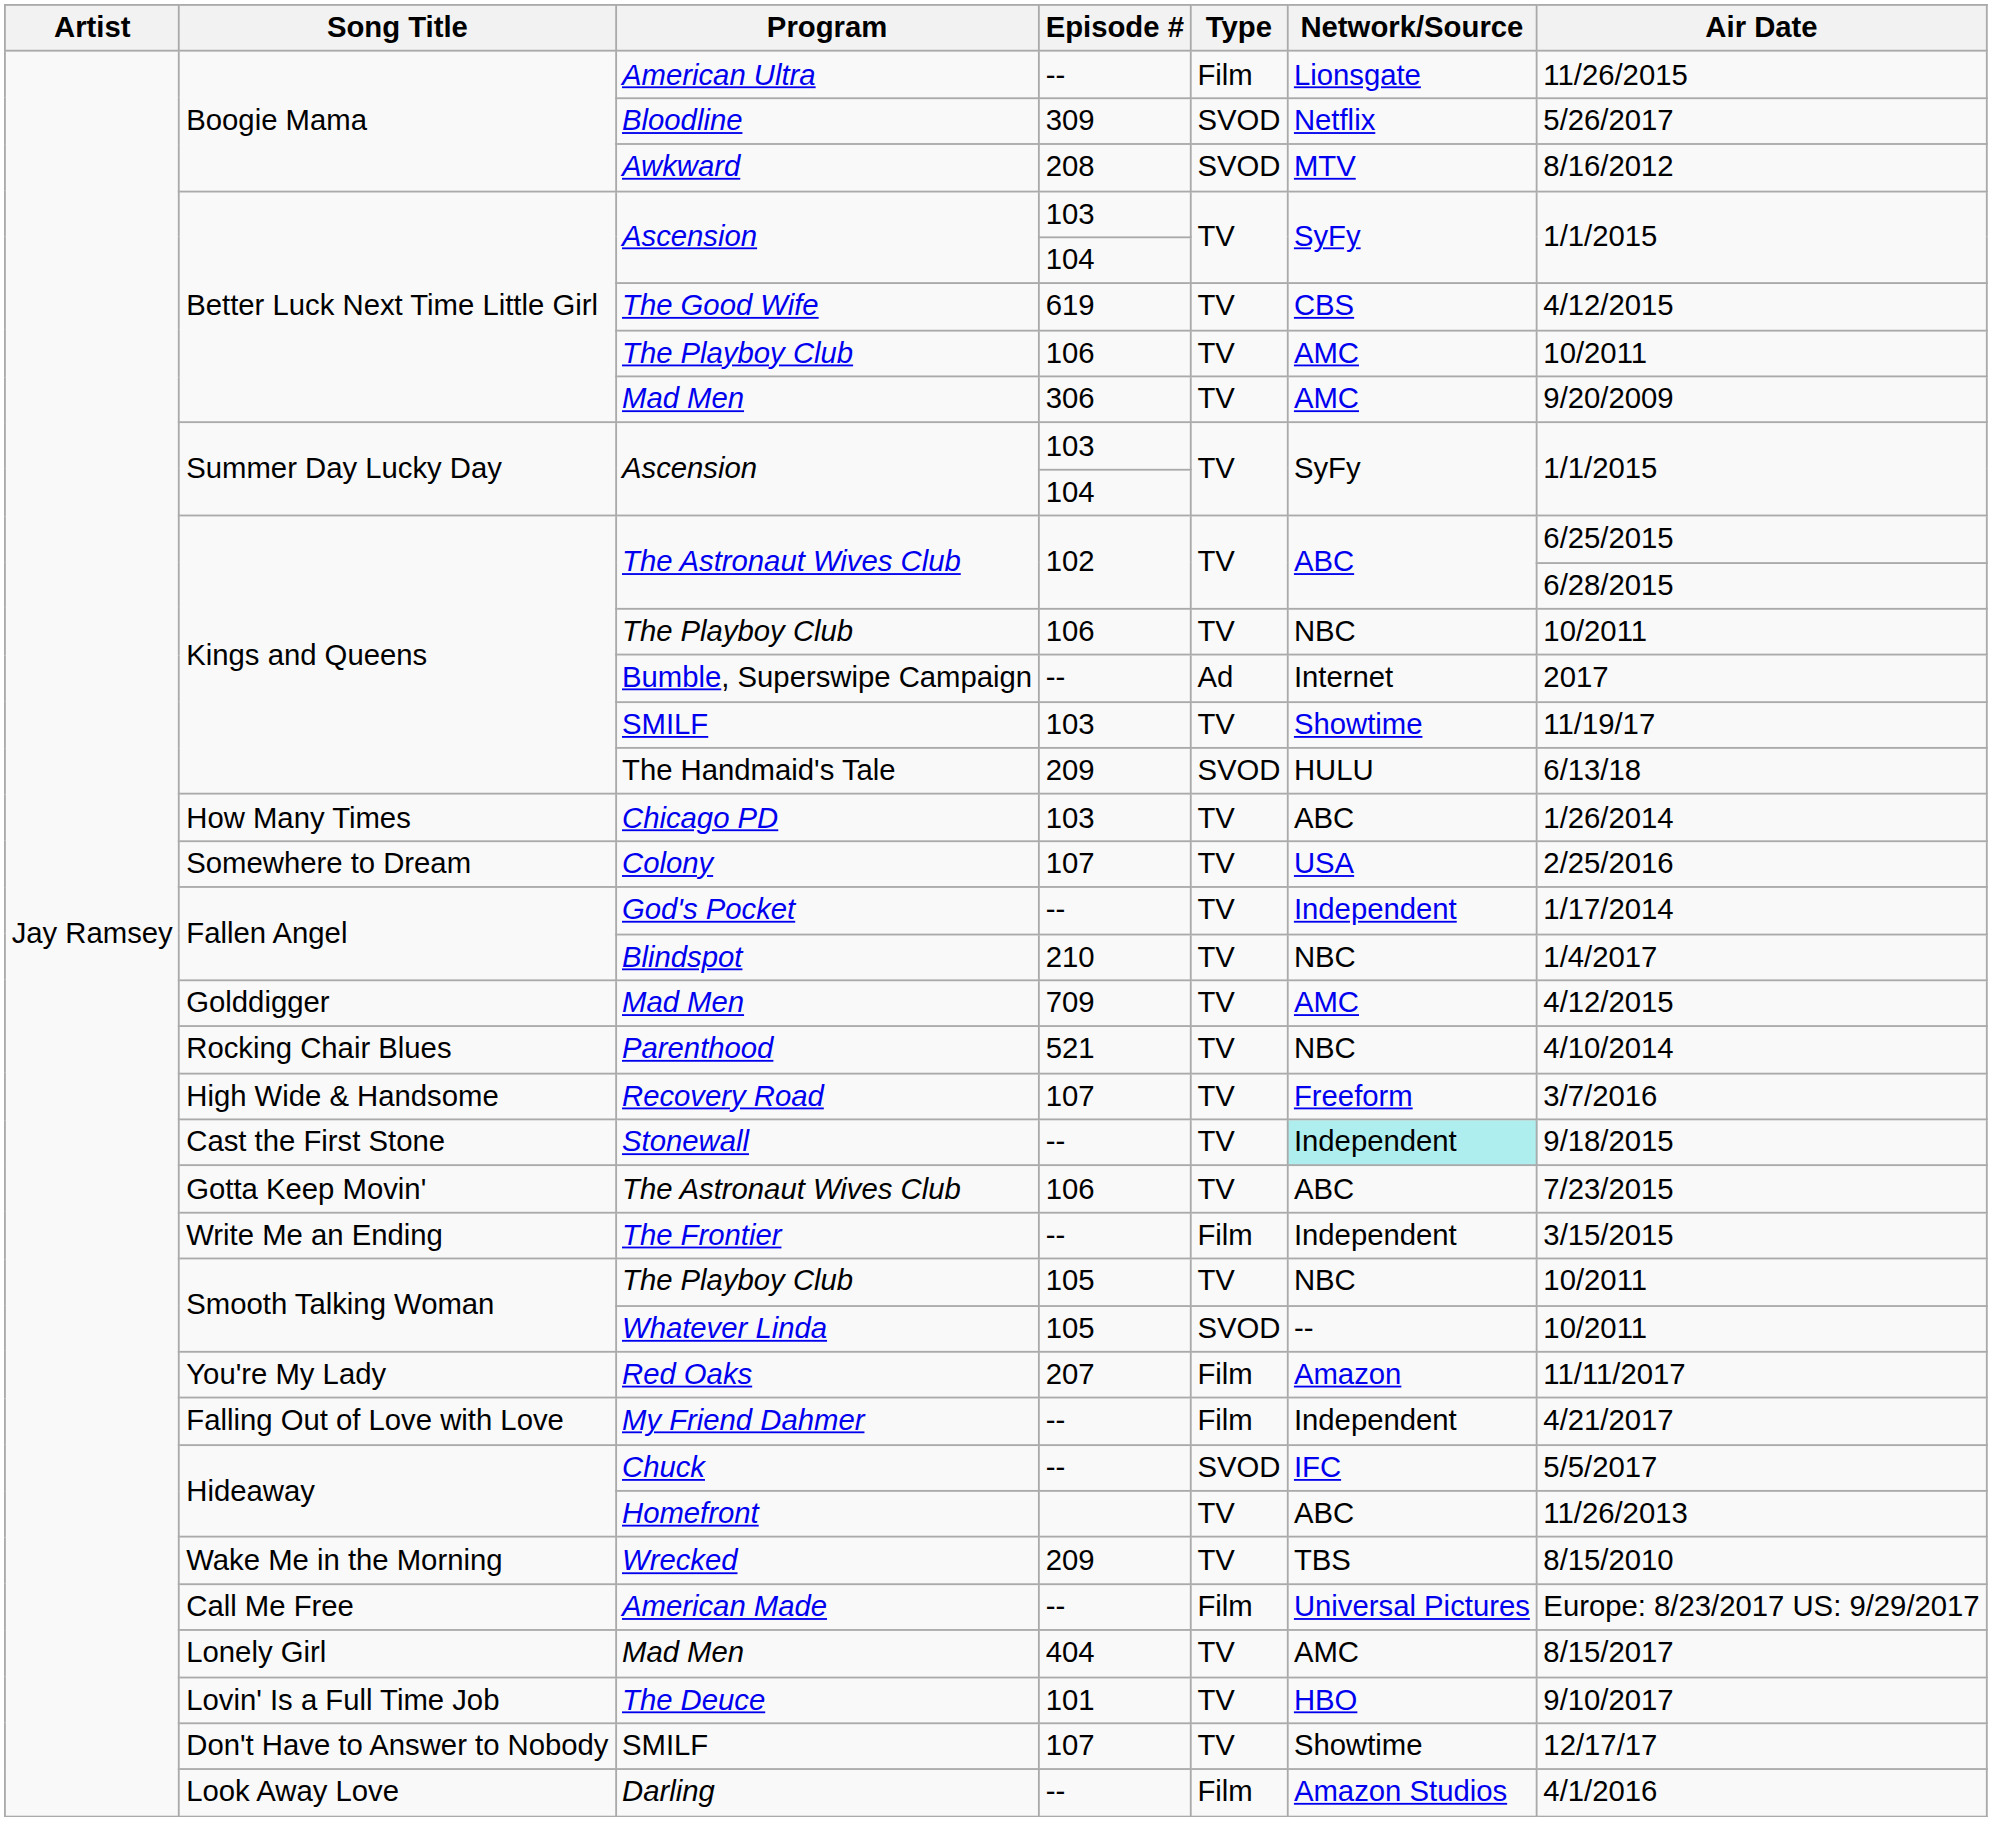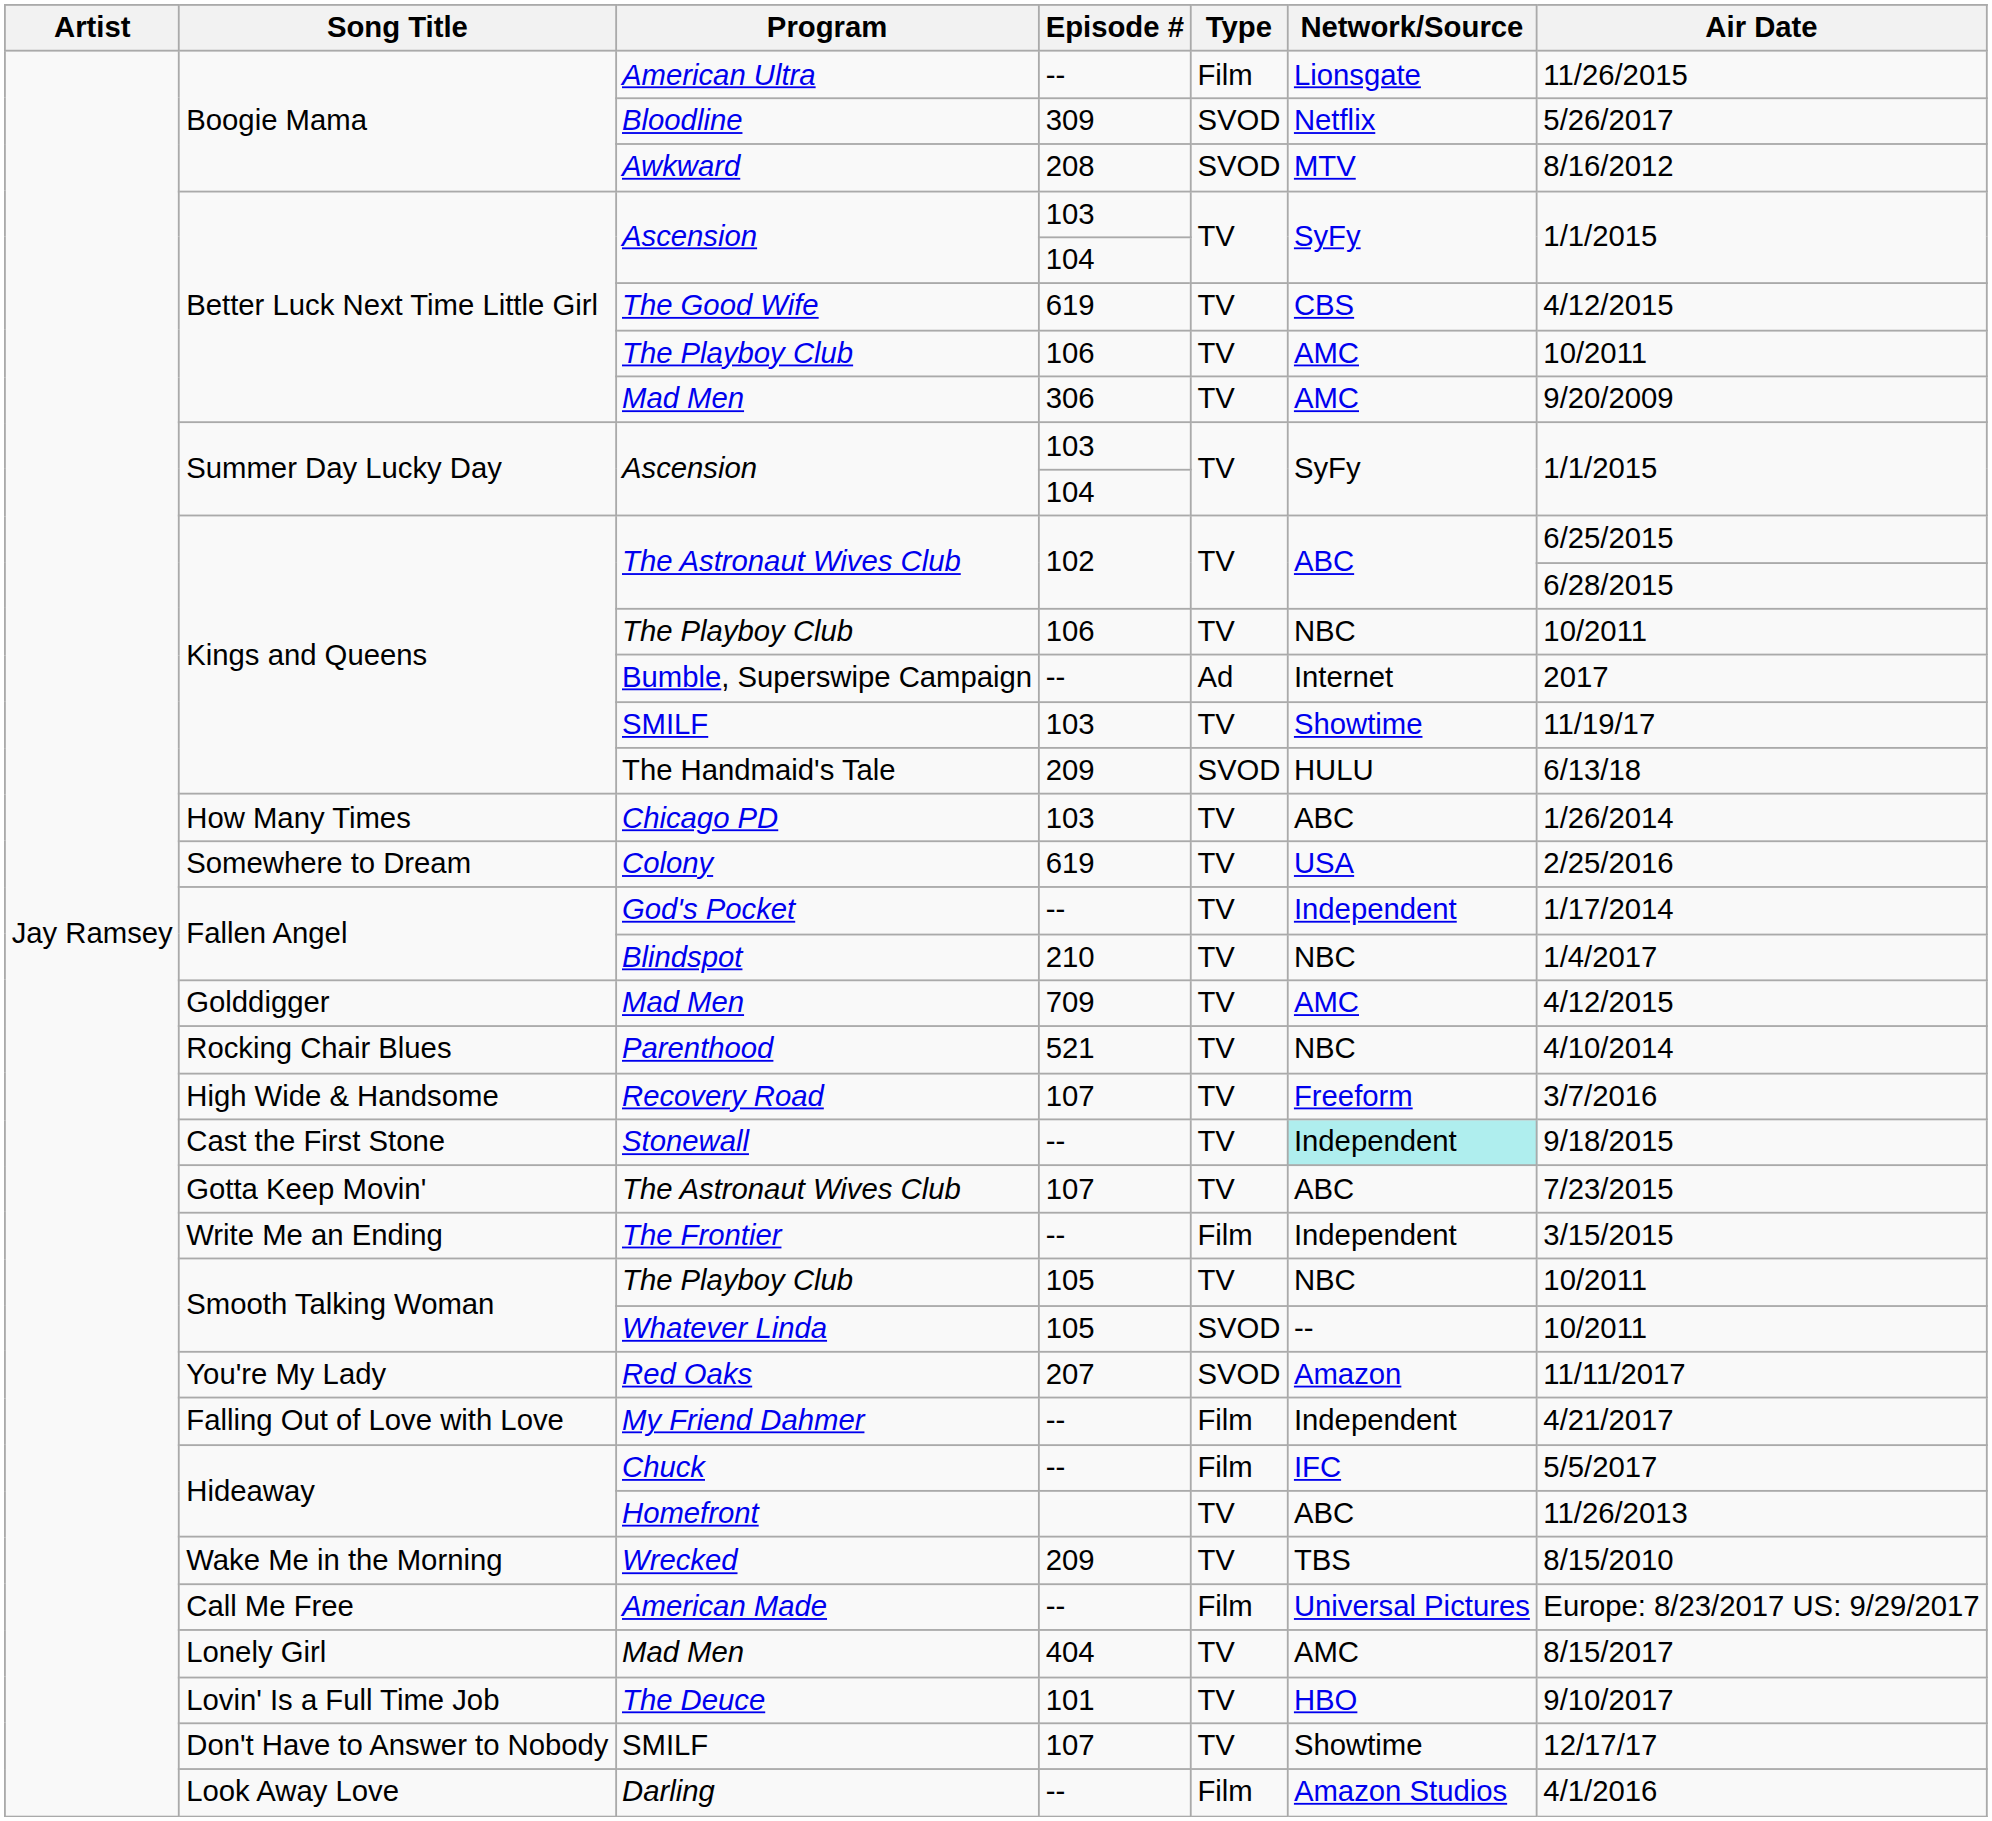 <table class="wikitable">
 <tr>
 <th>Artist</th>
 <th>Song Title</th>
 <th>Program</th>
 <th>Episode #</th>
 <th>Type</th>
 <th>Network/Source</th>
 <th>Air Date</th>
 </tr>
 <tr>
 <td rowspan="38">Jay Ramsey</td>
 <td rowspan="3">Boogie Mama</td>
 <td><em><a href='#'>American Ultra</a></em></td>
 <td>--</td>
 <td>Film</td>
 <td><a href='#'>Lionsgate</a></td>
 <td>11/26/2015</td>
 </tr>
 <tr>
 <td><em><a href='#'>Bloodline</a></em></td>
 <td>309</td>
 <td>SVOD</td>
 <td><a href='#'>Netflix</a></td>
 <td>5/26/2017</td>
 </tr>
 <tr>
 <td><em><a href='#'>Awkward</a></em></td>
 <td>208</td>
 <td>SVOD</td>
 <td><a href='#'>MTV</a></td>
 <td>8/16/2012</td>
 </tr>
 <tr>
 <td rowspan="5">Better Luck Next Time Little Girl</td>
 <td rowspan="2"><em><a href='#'>Ascension</a></em></td>
 <td>103</td>
 <td rowspan="2">TV</td>
 <td rowspan="2"><a href='#'>SyFy</a></td>
 <td rowspan="2">1/1/2015</td>
 </tr>
 <tr>
 <td>104</td>
 </tr>
 <tr>
 <td><em><a href='#'>The Good Wife</a></em></td>
 <td>619</td>
 <td>TV</td>
 <td><a href='#'>CBS</a></td>
 <td>4/12/2015</td>
 </tr>
 <tr>
 <td><em><a href='#'>The Playboy Club</a></em></td>
 <td>106</td>
 <td>TV</td>
 <td><a href='#'>AMC</a></td>
 <td>10/2011</td>
 </tr>
 <tr>
 <td><em><a href='#'>Mad Men</a></em></td>
 <td>306</td>
 <td>TV</td>
 <td><a href='#'>AMC</a></td>
 <td>9/20/2009</td>
 </tr>
 <tr>
 <td rowspan="2">Summer Day Lucky Day</td>
 <td rowspan="2"><em>Ascension</em></td>
 <td>103</td>
 <td rowspan="2">TV</td>
 <td rowspan="2">SyFy</td>
 <td rowspan="2">1/1/2015</td>
 </tr>
 <tr>
 <td>104</td>
 </tr>
 <tr>
 <td rowspan="6">Kings and Queens</td>
 <td rowspan="2"><em><a href='#'>The Astronaut Wives Club</a></em></td>
 <td rowspan="2">102</td>
 <td rowspan="2">TV</td>
 <td rowspan="2"><a href='#'>ABC</a></td>
 <td>6/25/2015</td>
 </tr>
 <tr>
 <td>6/28/2015</td>
 </tr>
 <tr>
 <td><em>The Playboy Club</em></td>
 <td>106</td>
 <td>TV</td>
 <td>NBC</td>
 <td>10/2011</td>
 </tr>
 <tr>
 <td><a href='#'>Bumble</a>, Superswipe Campaign</td>
 <td>--</td>
 <td>Ad</td>
 <td>Internet</td>
 <td>2017</td>
 </tr>
 <tr>
 <td><a href='#'>SMILF</a></td>
 <td>103</td>
 <td>TV</td>
 <td><a href='#'>Showtime</a></td>
 <td>11/19/17</td>
 </tr>
 <tr>
 <td>The Handmaid's Tale</td>
 <td>209</td>
 <td>SVOD</td>
 <td>HULU</td>
 <td>6/13/18</td>
 </tr>
 <tr>
 <td>How Many Times</td>
 <td><em><a href='#'>Chicago PD</a></em></td>
 <td>103</td>
 <td>TV</td>
 <td>ABC</td>
 <td>1/26/2014</td>
 </tr>
 <tr>
 <td>Somewhere to Dream</td>
 <td><em><a href='#'>Colony</a></em></td>
-<td>107</td>
+<td>619</td>
 <td>TV</td>
 <td><a href='#'>USA</a></td>
 <td>2/25/2016</td>
 </tr>
 <tr>
 <td rowspan="2">Fallen Angel</td>
 <td><em><a href='#'>God's Pocket</a></em></td>
 <td>--</td>
 <td>TV</td>
 <td><a href='#'>Independent</a></td>
 <td>1/17/2014</td>
 </tr>
 <tr>
 <td><em><a href='#'>Blindspot</a></em></td>
 <td>210</td>
 <td>TV</td>
 <td>NBC</td>
 <td>1/4/2017</td>
 </tr>
 <tr>
 <td>Golddigger</td>
 <td><em><a href='#'>Mad Men</a></em></td>
 <td>709</td>
 <td>TV</td>
 <td><a href='#'>AMC</a></td>
 <td>4/12/2015</td>
 </tr>
 <tr>
 <td>Rocking Chair Blues</td>
 <td><em><a href='#'>Parenthood</a></em></td>
 <td>521</td>
 <td>TV</td>
 <td>NBC</td>
 <td>4/10/2014</td>
 </tr>
 <tr>
 <td>High Wide & Handsome</td>
 <td><em><a href='#'>Recovery Road</a></em></td>
 <td>107</td>
 <td>TV</td>
 <td><a href='#'>Freeform</a></td>
 <td>3/7/2016</td>
 </tr>
 <tr>
 <td>Cast the First Stone</td>
 <td><em><a href='#'>Stonewall</a></em></td>
 <td>--</td>
 <td>TV</td>
 <td style="background: paleturquoise;">Independent</td>
 <td>9/18/2015</td>
 </tr>
 <tr>
 <td>Gotta Keep Movin'</td>
 <td><em>The Astronaut Wives Club</em></td>
-<td>106</td>
+<td>107</td>
 <td>TV</td>
 <td>ABC</td>
 <td>7/23/2015</td>
 </tr>
 <tr>
 <td>Write Me an Ending</td>
 <td><em><a href='#'>The Frontier</a></em></td>
 <td>--</td>
 <td>Film</td>
 <td>Independent</td>
 <td>3/15/2015</td>
 </tr>
 <tr>
 <td rowspan="2">Smooth Talking Woman</td>
 <td><em>The Playboy Club</em></td>
 <td>105</td>
 <td>TV</td>
 <td>NBC</td>
 <td>10/2011</td>
 </tr>
 <tr>
 <td><em><a href='#'>Whatever Linda</a></em></td>
 <td>105</td>
 <td>SVOD</td>
 <td>--</td>
 <td>10/2011</td>
 </tr>
 <tr>
 <td>You're My Lady</td>
 <td><em><a href='#'>Red Oaks</a></em></td>
 <td>207</td>
-<td>Film</td>
+<td>SVOD</td>
 <td><a href='#'>Amazon</a></td>
 <td>11/11/2017</td>
 </tr>
 <tr>
 <td>Falling Out of Love with Love</td>
 <td><em><a href='#'>My Friend Dahmer</a></em></td>
 <td>--</td>
 <td>Film</td>
 <td>Independent</td>
 <td>4/21/2017</td>
 </tr>
 <tr>
 <td rowspan="2">Hideaway</td>
 <td><em><a href='#'>Chuck</a></em></td>
 <td>--</td>
-<td>SVOD</td>
+<td>Film</td>
 <td><a href='#'>IFC</a></td>
 <td>5/5/2017</td>
 </tr>
 <tr>
 <td><em><a href='#'>Homefront</a></em></td>
 <td></td>
 <td>TV</td>
 <td>ABC</td>
 <td>11/26/2013</td>
 </tr>
 <tr>
 <td>Wake Me in the Morning</td>
 <td><em><a href='#'>Wrecked</a></em></td>
 <td>209</td>
 <td>TV</td>
 <td>TBS</td>
 <td>8/15/2010</td>
 </tr>
 <tr>
 <td>Call Me Free</td>
 <td><em><a href='#'>American Made</a></em></td>
 <td>--</td>
 <td>Film</td>
 <td><a href='#'>Universal Pictures</a></td>
 <td>Europe: 8/23/2017 US: 9/29/2017</td>
 </tr>
 <tr>
 <td>Lonely Girl</td>
 <td><em>Mad Men</em></td>
 <td>404</td>
 <td>TV</td>
 <td>AMC</td>
 <td>8/15/2017</td>
 </tr>
 <tr>
 <td>Lovin' Is a Full Time Job</td>
 <td><em><a href='#'>The Deuce</a></em></td>
 <td>101</td>
 <td>TV</td>
 <td><a href='#'>HBO</a></td>
 <td>9/10/2017</td>
 </tr>
 <tr>
 <td>Don't Have to Answer to Nobody</td>
 <td>SMILF</td>
 <td>107</td>
 <td>TV</td>
 <td>Showtime</td>
 <td>12/17/17</td>
 </tr>
 <tr>
 <td>Look Away Love</td>
 <td><em>Darling</em></td>
 <td>--</td>
 <td>Film</td>
 <td><a href='#'>Amazon Studios</a></td>
 <td>4/1/2016</td>
 </tr>
 </table>
